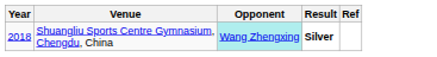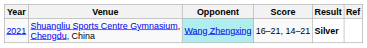 <table class="sortable wikitable" style="font-size: 90%;">
 <tr>
 <th>Year</th>
 <th>Venue</th>
 <th>Opponent</th>
+<th>Score</th>
 <th>Result</th>
 <th>Ref</th>
 </tr>
 <tr>
-<td align="center"><a href='#'>2018</a></td>
+<td align="center"><a href='#'>2021</a></td>
 <td align="left"><a href='#'>Shuangliu Sports Centre Gymnasium</a>,<br><a href='#'>Chengdu</a>, China</td>
 <td align="left" style="background: paleturquoise;"> <a href='#'>Wang Zhengxing</a></td>
+<td align="left">16–21, 14–21</td>
 <td style="text-align:left; background:white"> <strong>Silver</strong></td>
 <td align="center"; bgcolor="white"></td>
 </tr>
 </table>
